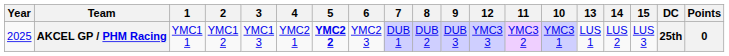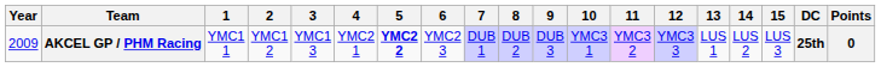 <table class="wikitable" style="text-align:center; font-size:85%">
 <tr>
 <th>Year</th>
 <th>Team</th>
 <th>1</th>
 <th>2</th>
 <th>3</th>
 <th>4</th>
 <th>5</th>
 <th>6</th>
 <th>7</th>
 <th>8</th>
 <th>9</th>
+<th>10</th>
+<th>11</th>
 <th>12</th>
-<th>11</th>
-<th>10</th>
 <th>13</th>
 <th>14</th>
 <th>15</th>
 <th>DC</th>
 <th>Points</th>
 </tr>
 <tr>
-<td><a href='#'>2025</a></td>
+<td><a href='#'>2009</a></td>
 <th nowrap>AKCEL GP / <a href='#'>PHM Racing</a></th>
 <td style="background:#;"><a href='#'>YMC1<br>1</a></td>
 <td style="background:#;"><a href='#'>YMC1<br>2</a></td>
 <td style="background:#;"><a href='#'>YMC1<br>3</a></td>
 <td style="background:#;"><a href='#'>YMC2<br>1</a></td>
 <td style="background:#;"><strong><a href='#'>YMC2<br>2</a></strong></td>
 <td style="background:#;"><a href='#'>YMC2<br>3</a></td>
 <td style="background:#CFCFFF;"><a href='#'>DUB<br>1</a><br></td>
 <td style="background:#CFCFFF;"><a href='#'>DUB<br>2</a><br></td>
 <td style="background:#CFCFFF;"><a href='#'>DUB<br>3</a><br></td>
+<td style="background:#CFCFFF;"><a href='#'>YMC3<br>1</a><br></td>
+<td style="background:#EFCFFF;"><a href='#'>YMC3<br>2</a><br></td>
 <td style="background:#CFCFFF;"><a href='#'>YMC3<br>3</a><br></td>
-<td style="background:#EFCFFF;"><a href='#'>YMC3<br>2</a><br></td>
-<td style="background:#CFCFFF;"><a href='#'>YMC3<br>1</a><br></td>
 <td style="background:#;"><a href='#'>LUS<br>1</a></td>
 <td style="background:#;"><a href='#'>LUS<br>2</a></td>
 <td style="background:#;"><a href='#'>LUS<br>3</a></td>
 <th>25th</th>
 <th>0</th>
 </tr>
 </table>
